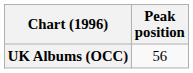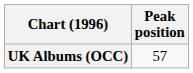 <table class="wikitable plainrowheaders">
 <tr>
 <th scope="col">Chart (1996)</th>
 <th scope="col">Peak<br>position</th>
 </tr>
 <tr>
 <th scope="row">UK Albums (OCC)</th>
-<td style="text-align:center;">56</td>
+<td style="text-align:center;">57</td>
 </tr>
 </table>
